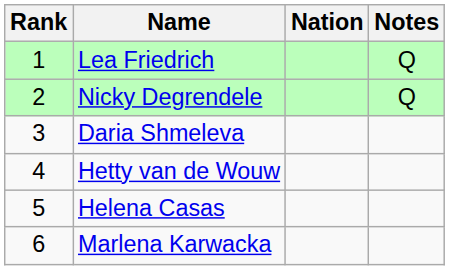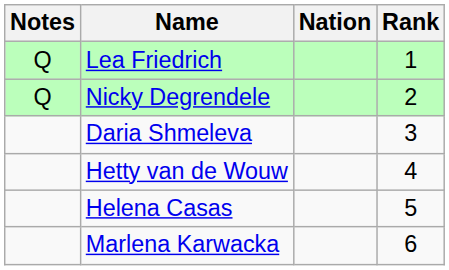 <table class="wikitable sortable" style="text-align:center">
 <tr>
-<th>Rank</th>
+<th>Notes</th>
 <th>Name</th>
 <th>Nation</th>
-<th>Notes</th>
+<th>Rank</th>
 </tr>
 <tr bgcolor=bbffbb>
-<td>1</td>
+<td>Q</td>
 <td align=left><a href='#'>Lea Friedrich</a></td>
 <td align=left></td>
-<td>Q</td>
+<td>1</td>
 </tr>
 <tr bgcolor=bbffbb>
-<td>2</td>
+<td>Q</td>
 <td align=left><a href='#'>Nicky Degrendele</a></td>
 <td align=left></td>
-<td>Q</td>
+<td>2</td>
 </tr>
 <tr>
-<td>3</td>
+<td></td>
 <td align=left><a href='#'>Daria Shmeleva</a></td>
 <td align=left></td>
-<td></td>
+<td>3</td>
 </tr>
 <tr>
-<td>4</td>
+<td></td>
 <td align=left><a href='#'>Hetty van de Wouw</a></td>
 <td align=left></td>
-<td></td>
+<td>4</td>
 </tr>
 <tr>
-<td>5</td>
+<td></td>
 <td align=left><a href='#'>Helena Casas</a></td>
 <td align=left></td>
-<td></td>
+<td>5</td>
 </tr>
 <tr>
-<td>6</td>
+<td></td>
 <td align=left><a href='#'>Marlena Karwacka</a></td>
 <td align=left></td>
-<td></td>
+<td>6</td>
 </tr>
 </table>
